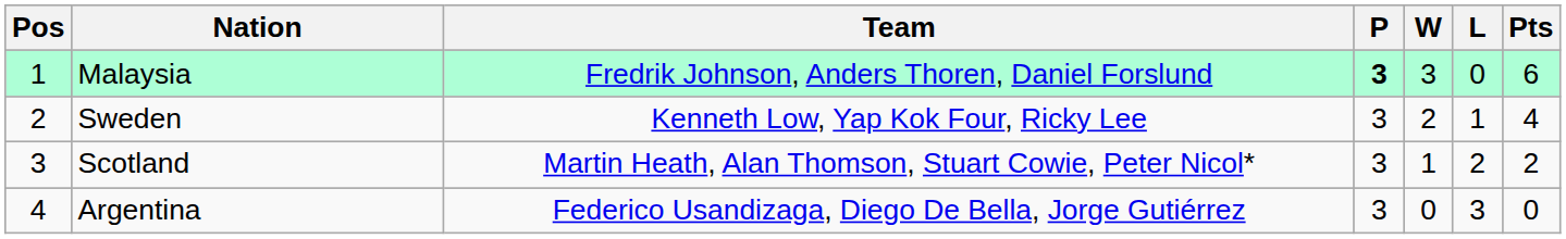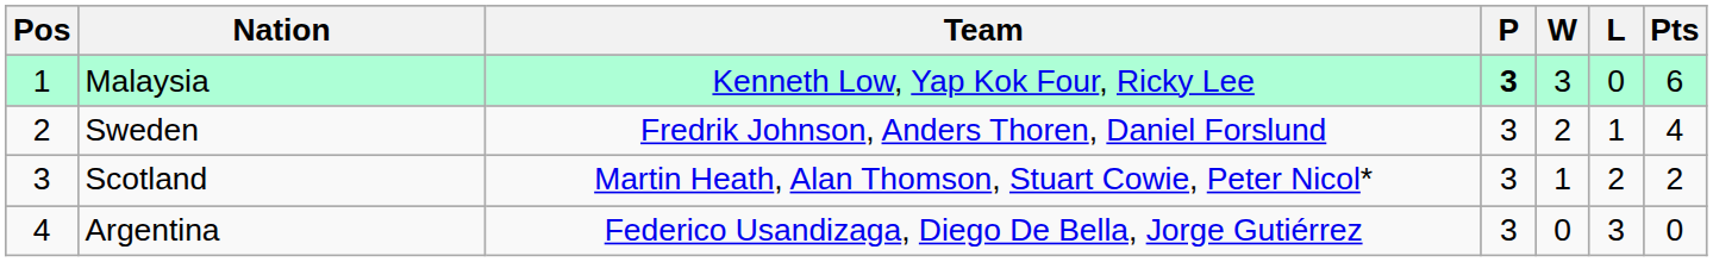 <table class="wikitable" style="font-size: 100%">
 <tr>
 <th width=20>Pos</th>
 <th width=200>Nation</th>
 <th width=500>Team</th>
 <th width=20>P</th>
 <th width=20>W</th>
 <th width=20>L</th>
 <th width=20>Pts</th>
 </tr>
 <tr align=center style="background: #ADFFD6;">
 <td>1</td>
 <td align="left"> Malaysia</td>
-<td><a href='#'>Fredrik Johnson</a>, <a href='#'>Anders Thoren</a>, <a href='#'>Daniel Forslund</a></td>
+<td><a href='#'>Kenneth Low</a>, <a href='#'>Yap Kok Four</a>, <a href='#'>Ricky Lee</a></td>
 <td><strong>3</strong></td>
 <td>3</td>
 <td>0</td>
 <td>6</td>
 </tr>
 <tr align=center>
 <td>2</td>
 <td align="left"> Sweden</td>
-<td><a href='#'>Kenneth Low</a>, <a href='#'>Yap Kok Four</a>, <a href='#'>Ricky Lee</a></td>
+<td><a href='#'>Fredrik Johnson</a>, <a href='#'>Anders Thoren</a>, <a href='#'>Daniel Forslund</a></td>
 <td>3</td>
 <td>2</td>
 <td>1</td>
 <td>4</td>
 </tr>
 <tr align=center>
 <td>3</td>
 <td align="left"> Scotland</td>
 <td><a href='#'>Martin Heath</a>, <a href='#'>Alan Thomson</a>, <a href='#'>Stuart Cowie</a>, <a href='#'>Peter Nicol</a>*</td>
 <td>3</td>
 <td>1</td>
 <td>2</td>
 <td>2</td>
 </tr>
 <tr align=center>
 <td>4</td>
 <td align="left"> Argentina</td>
 <td><a href='#'>Federico Usandizaga</a>, <a href='#'>Diego De Bella</a>, <a href='#'>Jorge Gutiérrez</a></td>
 <td>3</td>
 <td>0</td>
 <td>3</td>
 <td>0</td>
 </tr>
 </table>
